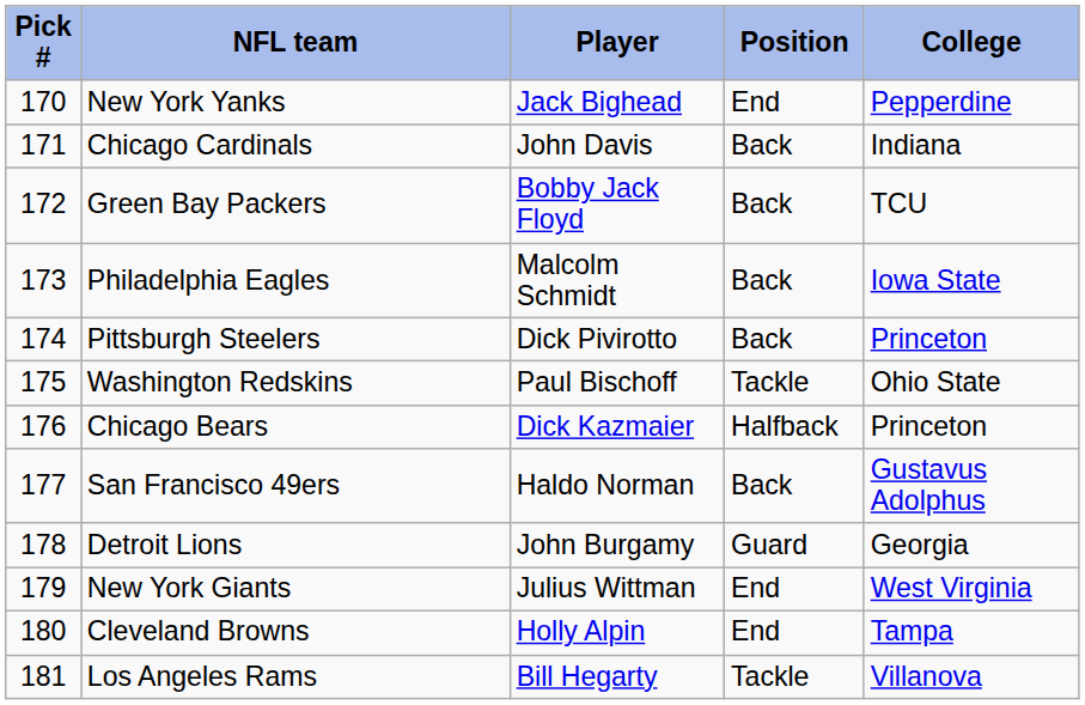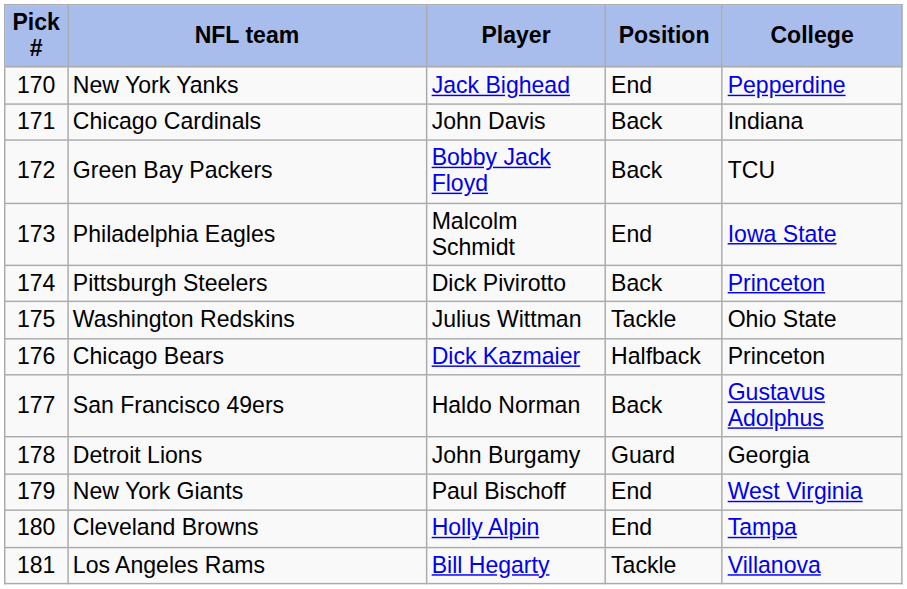 <table class="wikitable sortable sortable" style="width: 100%">
 <tr>
 <th style="background:#A8BDEC;" width=7%>Pick #</th>
 <th width=40% style="background:#A8BDEC;">NFL team</th>
 <th width=20% style="background:#A8BDEC;">Player</th>
 <th width=13% style="background:#A8BDEC;">Position</th>
 <th style="background:#A8BDEC;">College</th>
 </tr>
 <tr>
 <td align=center>170</td>
 <td>New York Yanks</td>
 <td><a href='#'>Jack Bighead</a></td>
 <td>End</td>
 <td><a href='#'>Pepperdine</a></td>
 </tr>
 <tr>
 <td align=center>171</td>
 <td>Chicago Cardinals</td>
 <td>John Davis</td>
 <td>Back</td>
 <td>Indiana</td>
 </tr>
 <tr>
 <td align=center>172</td>
 <td>Green Bay Packers</td>
 <td><a href='#'>Bobby Jack Floyd</a></td>
 <td>Back</td>
 <td>TCU</td>
 </tr>
 <tr>
 <td align=center>173</td>
 <td>Philadelphia Eagles</td>
 <td>Malcolm Schmidt</td>
-<td>Back</td>
+<td>End</td>
 <td><a href='#'>Iowa State</a></td>
 </tr>
 <tr>
 <td align=center>174</td>
 <td>Pittsburgh Steelers</td>
 <td>Dick Pivirotto</td>
 <td>Back</td>
 <td><a href='#'>Princeton</a></td>
 </tr>
 <tr>
 <td align=center>175</td>
 <td>Washington Redskins</td>
-<td>Paul Bischoff</td>
+<td>Julius Wittman</td>
 <td>Tackle</td>
 <td>Ohio State</td>
 </tr>
 <tr>
 <td align=center>176</td>
 <td>Chicago Bears</td>
 <td><a href='#'>Dick Kazmaier</a></td>
 <td>Halfback</td>
 <td>Princeton</td>
 </tr>
 <tr>
 <td align=center>177</td>
 <td>San Francisco 49ers</td>
 <td>Haldo Norman</td>
 <td>Back</td>
 <td><a href='#'>Gustavus Adolphus</a></td>
 </tr>
 <tr>
 <td align=center>178</td>
 <td>Detroit Lions</td>
 <td>John Burgamy</td>
 <td>Guard</td>
 <td>Georgia</td>
 </tr>
 <tr>
 <td align=center>179</td>
 <td>New York Giants</td>
-<td>Julius Wittman</td>
+<td>Paul Bischoff</td>
 <td>End</td>
 <td><a href='#'>West Virginia</a></td>
 </tr>
 <tr>
 <td align=center>180</td>
 <td>Cleveland Browns</td>
 <td><a href='#'>Holly Alpin</a></td>
 <td>End</td>
 <td><a href='#'>Tampa</a></td>
 </tr>
 <tr>
 <td align=center>181</td>
 <td>Los Angeles Rams</td>
 <td><a href='#'>Bill Hegarty</a></td>
 <td>Tackle</td>
 <td><a href='#'>Villanova</a></td>
 </tr>
 </table>
